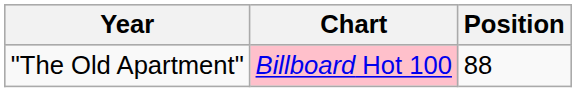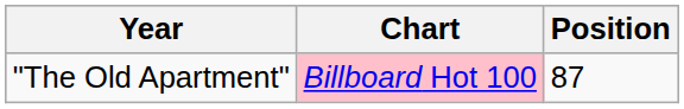 <table class="wikitable">
 <tr>
 <th align="left">Year</th>
 <th align="left">Chart</th>
 <th align="left">Position</th>
 </tr>
 <tr |align="left"|1997>
 <td align="left">"The Old Apartment"</td>
 <td align="left" style="background: pink;"><a href='#'><em>Billboard</em> Hot 100</a></td>
-<td align="left">88</td>
+<td align="left">87</td>
 </tr>
 </table>
